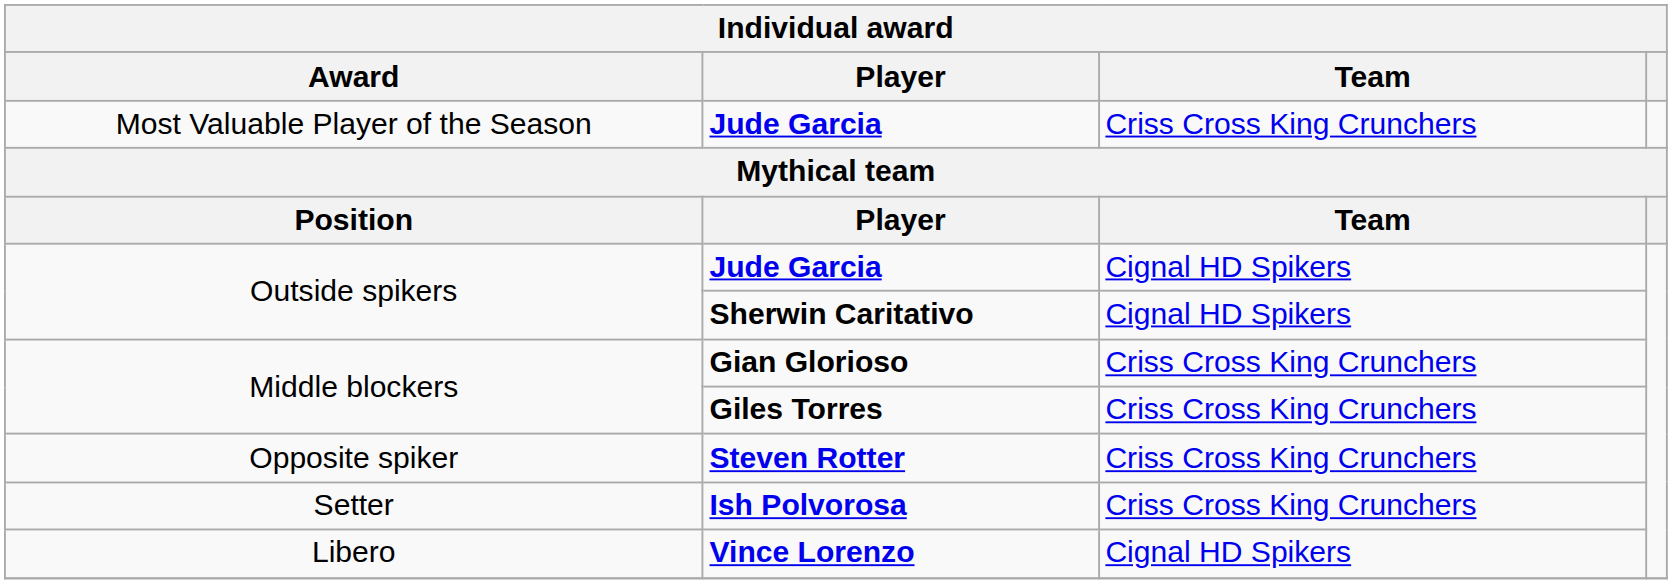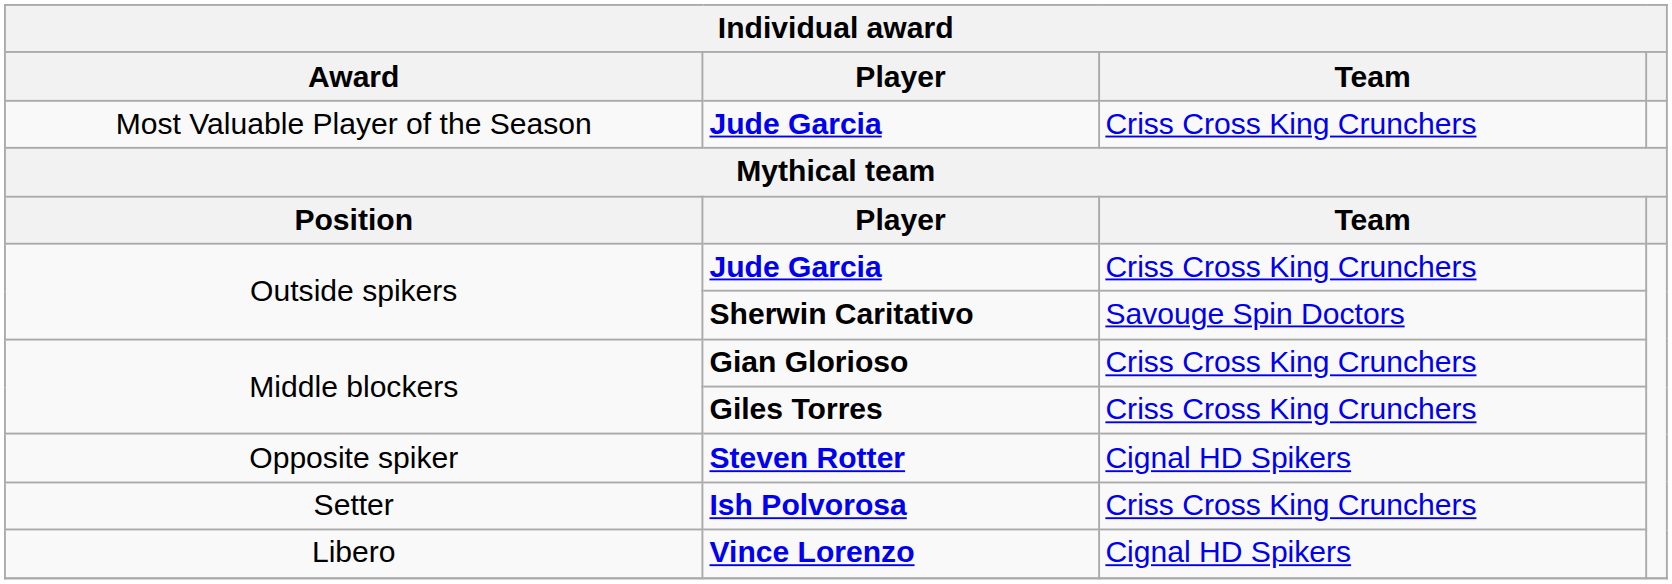 <table class=wikitable width="70%">
 <tr>
 <th colspan="4">Individual award</th>
 </tr>
 <tr>
 <th>Award</th>
 <th>Player</th>
 <th>Team</th>
 <th></th>
 </tr>
 <tr>
 <td align="center">Most Valuable Player of the Season</td>
 <td><strong><a href='#'>Jude Garcia</a></strong></td>
 <td><a href='#'>Criss Cross King Crunchers</a></td>
 <td align="center"></td>
 </tr>
 <tr>
 <th colspan="4">Mythical team</th>
 </tr>
 <tr>
 <th>Position</th>
 <th>Player</th>
 <th>Team</th>
 <th></th>
 </tr>
 <tr>
 <td rowspan="2" align="center">Outside spikers</td>
 <td><strong><a href='#'>Jude Garcia</a></strong></td>
-<td><a href='#'>Cignal HD Spikers</a></td>
+<td><a href='#'>Criss Cross King Crunchers</a></td>
 <td rowspan="7" align="center"></td>
 </tr>
 <tr>
 <td><strong>Sherwin Caritativo</strong></td>
-<td><a href='#'>Cignal HD Spikers</a></td>
+<td><a href='#'>Savouge Spin Doctors</a></td>
 </tr>
 <tr>
 <td rowspan="2" align="center">Middle blockers</td>
 <td><strong>Gian Glorioso</strong></td>
 <td><a href='#'>Criss Cross King Crunchers</a></td>
 </tr>
 <tr>
 <td><strong>Giles Torres</strong></td>
 <td><a href='#'>Criss Cross King Crunchers</a></td>
 </tr>
 <tr>
 <td align="center">Opposite spiker</td>
 <td><strong><a href='#'>Steven Rotter</a></strong></td>
-<td><a href='#'>Criss Cross King Crunchers</a></td>
+<td><a href='#'>Cignal HD Spikers</a></td>
 </tr>
 <tr>
 <td align="center">Setter</td>
 <td><strong><a href='#'>Ish Polvorosa</a></strong></td>
 <td><a href='#'>Criss Cross King Crunchers</a></td>
 </tr>
 <tr>
 <td align="center">Libero</td>
 <td><strong><a href='#'>Vince Lorenzo</a></strong></td>
 <td><a href='#'>Cignal HD Spikers</a></td>
 </tr>
 <tr>
 </tr>
 </table>
